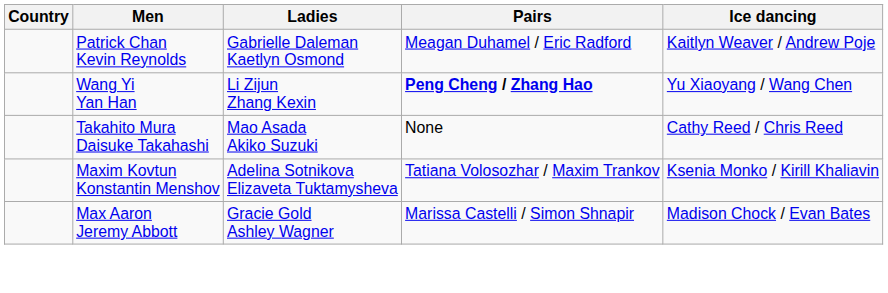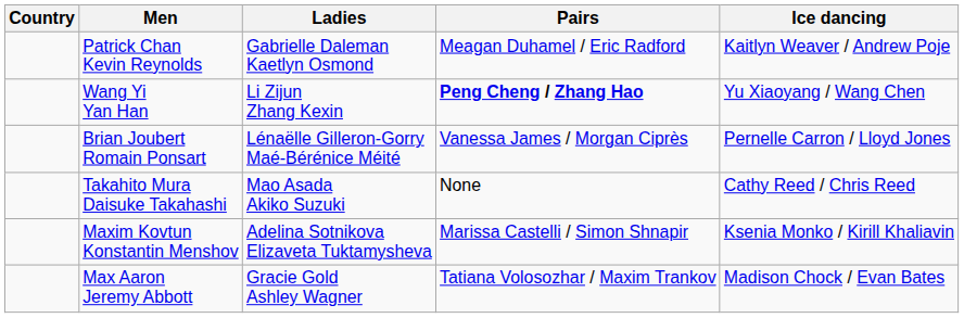 <table class="wikitable">
 <tr>
 <th>Country</th>
 <th>Men</th>
 <th>Ladies</th>
 <th>Pairs</th>
 <th>Ice dancing</th>
 </tr>
 <tr valign=top>
 <td></td>
 <td><a href='#'>Patrick Chan</a> <br> <a href='#'>Kevin Reynolds</a></td>
 <td><a href='#'>Gabrielle Daleman</a> <br> <a href='#'>Kaetlyn Osmond</a></td>
 <td><a href='#'>Meagan Duhamel</a> / <a href='#'>Eric Radford</a></td>
 <td><a href='#'>Kaitlyn Weaver</a> / <a href='#'>Andrew Poje</a></td>
 </tr>
 <tr valign=top>
 <td></td>
 <td><a href='#'>Wang Yi</a> <br> <a href='#'>Yan Han</a></td>
 <td><a href='#'>Li Zijun</a> <br> <a href='#'>Zhang Kexin</a></td>
 <td><strong><a href='#'>Peng Cheng</a> / <a href='#'>Zhang Hao</a></strong></td>
 <td><a href='#'>Yu Xiaoyang</a> / <a href='#'>Wang Chen</a></td>
 </tr>
 <tr valign=top>
 <td></td>
+<td><a href='#'>Brian Joubert</a> <br> <a href='#'>Romain Ponsart</a></td>
+<td><a href='#'>Lénaëlle Gilleron-Gorry</a> <br> <a href='#'>Maé-Bérénice Méité</a></td>
+<td><a href='#'>Vanessa James</a> / <a href='#'>Morgan Ciprès</a></td>
+<td><a href='#'>Pernelle Carron</a> / <a href='#'>Lloyd Jones</a></td>
+</tr>
+<tr valign=top>
+<td></td>
 <td><a href='#'>Takahito Mura</a> <br> <a href='#'>Daisuke Takahashi</a></td>
 <td><a href='#'>Mao Asada</a> <br> <a href='#'>Akiko Suzuki</a></td>
 <td>None</td>
 <td><a href='#'>Cathy Reed</a> / <a href='#'>Chris Reed</a></td>
 </tr>
 <tr valign=top>
 <td></td>
 <td><a href='#'>Maxim Kovtun</a> <br> <a href='#'>Konstantin Menshov</a></td>
 <td><a href='#'>Adelina Sotnikova</a> <br> <a href='#'>Elizaveta Tuktamysheva</a></td>
-<td><a href='#'>Tatiana Volosozhar</a> / <a href='#'>Maxim Trankov</a></td>
+<td><a href='#'>Marissa Castelli</a> / <a href='#'>Simon Shnapir</a></td>
 <td><a href='#'>Ksenia Monko</a> / <a href='#'>Kirill Khaliavin</a></td>
 </tr>
 <tr Valign="Top">
 <td></td>
 <td><a href='#'>Max Aaron</a> <br> <a href='#'>Jeremy Abbott</a></td>
 <td><a href='#'>Gracie Gold</a> <br> <a href='#'>Ashley Wagner</a></td>
-<td><a href='#'>Marissa Castelli</a> / <a href='#'>Simon Shnapir</a></td>
+<td><a href='#'>Tatiana Volosozhar</a> / <a href='#'>Maxim Trankov</a></td>
 <td><a href='#'>Madison Chock</a> / <a href='#'>Evan Bates</a></td>
 </tr>
 </table>
